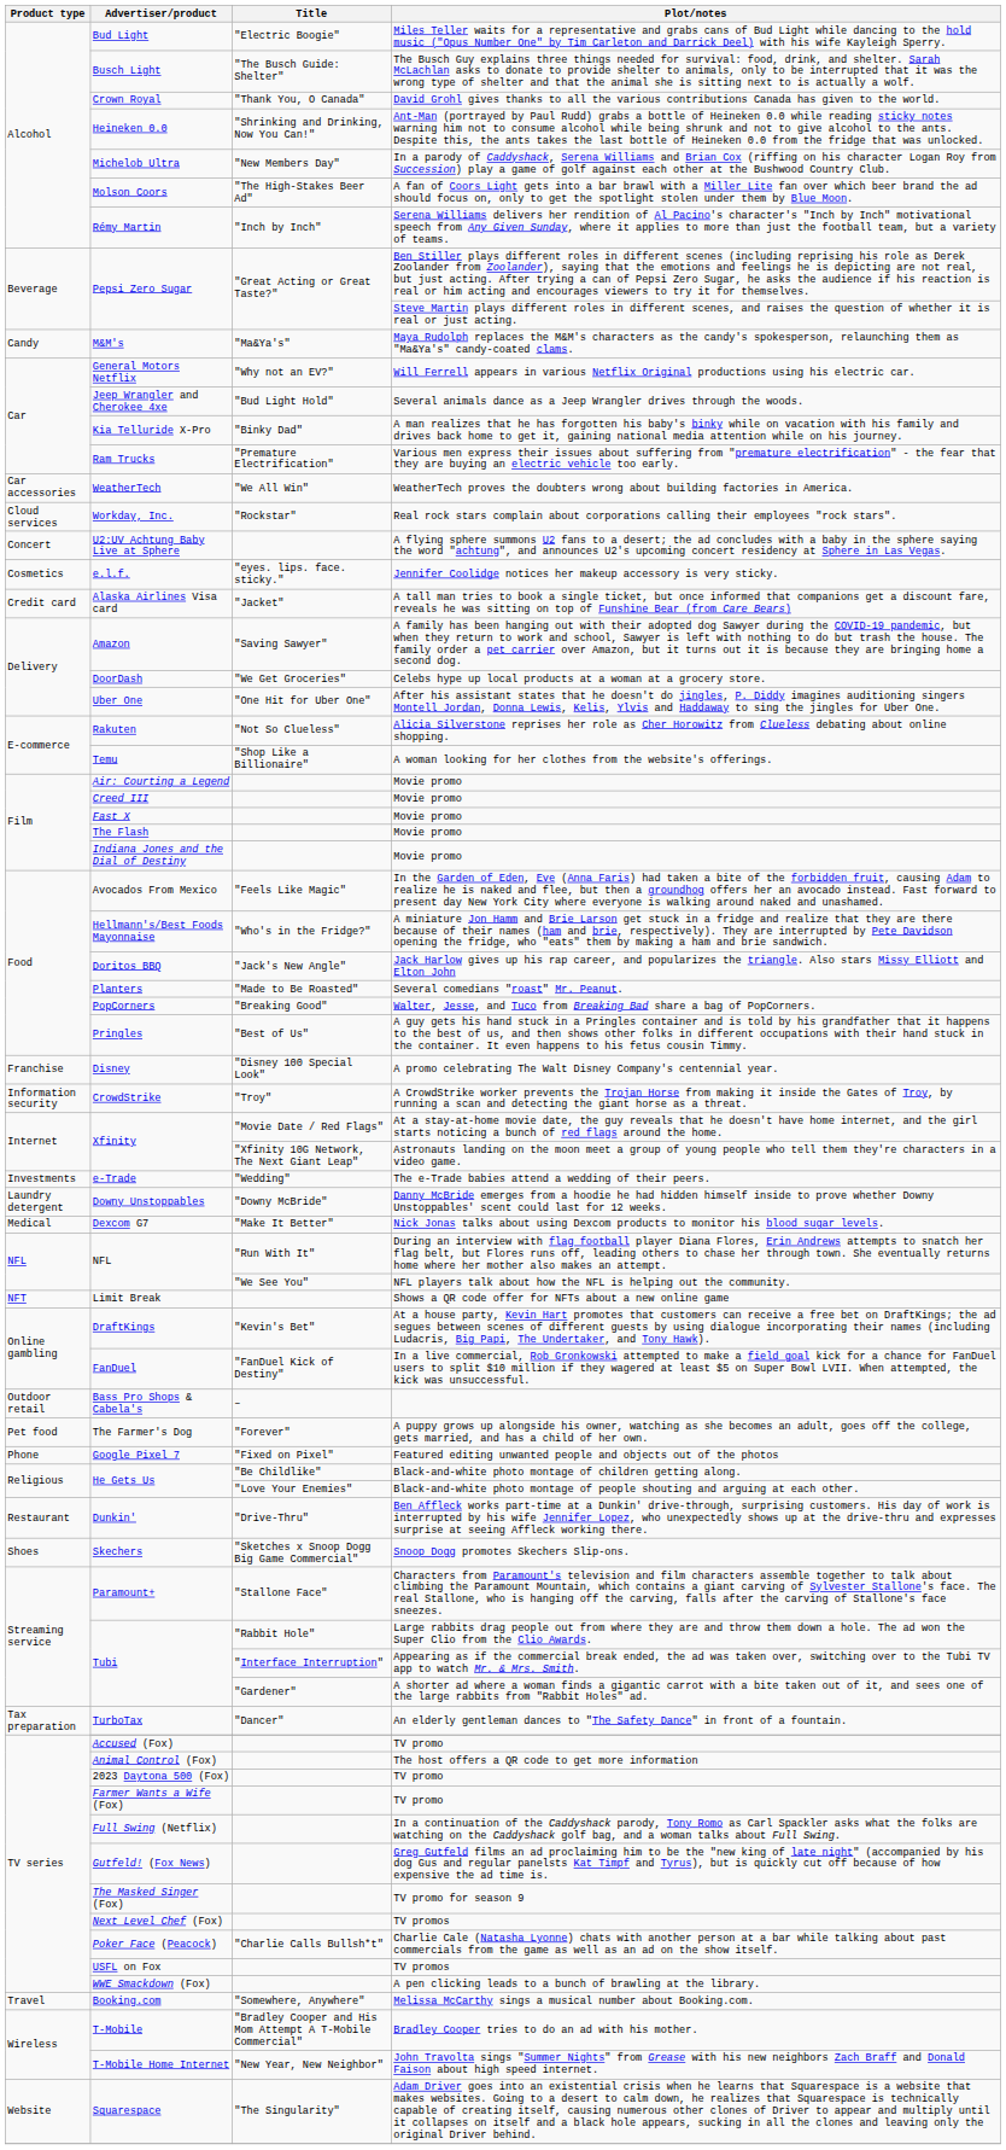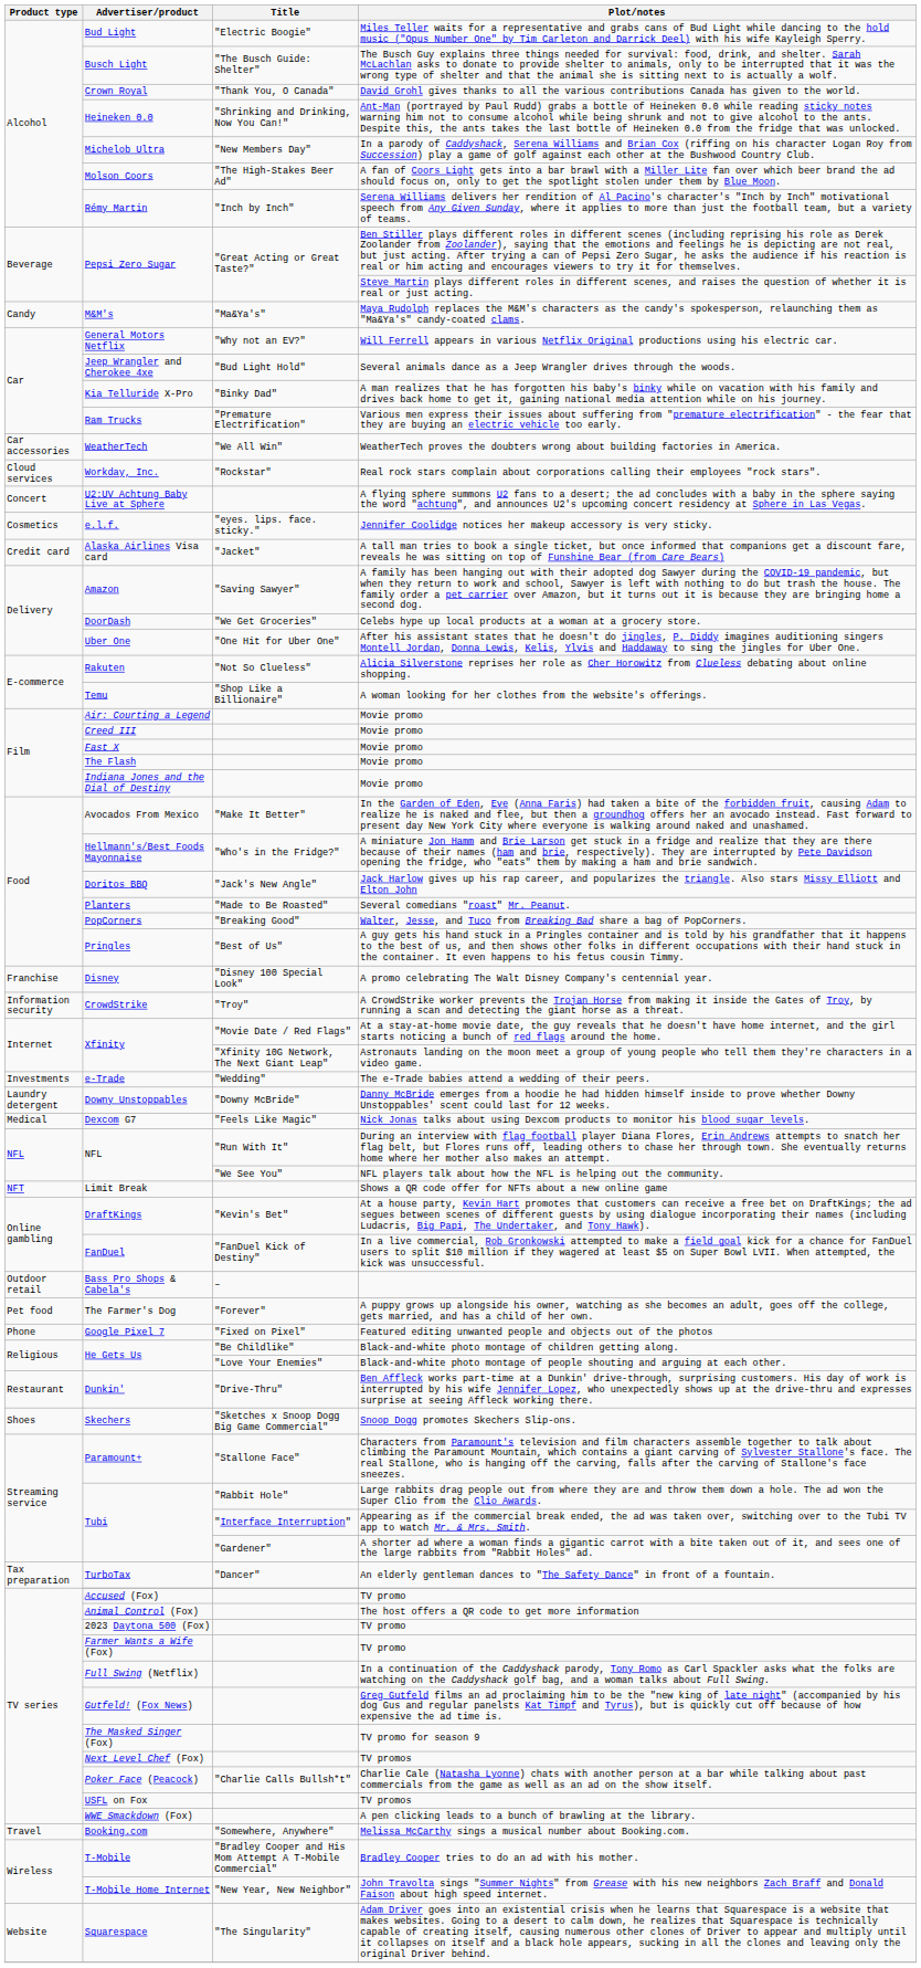 <table class="wikitable">
 <tr>
 <th>Product type</th>
 <th>Advertiser/product</th>
 <th>Title</th>
 <th>Plot/notes</th>
 </tr>
 <tr>
 <td rowspan=7>Alcohol</td>
 <td><a href='#'>Bud Light</a></td>
 <td>"Electric Boogie"</td>
 <td><a href='#'>Miles Teller</a> waits for a representative and grabs cans of Bud Light while dancing to the <a href='#'>hold music ("Opus Number One" by Tim Carleton and Darrick Deel)</a> with his wife Kayleigh Sperry.</td>
 </tr>
 <tr>
 <td><a href='#'>Busch Light</a></td>
 <td>"The Busch Guide: Shelter"</td>
 <td>The Busch Guy explains three things needed for survival: food, drink, and shelter. <a href='#'>Sarah McLachlan</a> asks to donate to provide shelter to animals, only to be interrupted that it was the wrong type of shelter and that the animal she is sitting next to is actually a wolf.</td>
 </tr>
 <tr>
 <td><a href='#'>Crown Royal</a></td>
 <td>"Thank You, O Canada"</td>
 <td><a href='#'>David Grohl</a> gives thanks to all the various contributions Canada has given to the world.</td>
 </tr>
 <tr>
 <td><a href='#'>Heineken 0.0</a></td>
 <td>"Shrinking and Drinking, Now You Can!"</td>
 <td><a href='#'>Ant-Man</a> (portrayed by Paul Rudd) grabs a bottle of Heineken 0.0 while reading <a href='#'>sticky notes</a> warning him not to consume alcohol while being shrunk and not to give alcohol to the ants. Despite this, the ants takes the last bottle of Heineken 0.0 from the fridge that was unlocked.</td>
 </tr>
 <tr>
 <td><a href='#'>Michelob Ultra</a></td>
 <td>"New Members Day"</td>
 <td>In a parody of <em><a href='#'>Caddyshack</a></em>, <a href='#'>Serena Williams</a> and <a href='#'>Brian Cox</a> (riffing on his character Logan Roy from <em><a href='#'>Succession</a></em>) play a game of golf against each other at the Bushwood Country Club.</td>
 </tr>
 <tr>
 <td><a href='#'>Molson Coors</a></td>
 <td>"The High-Stakes Beer Ad"</td>
 <td>A fan of <a href='#'>Coors Light</a> gets into a bar brawl with a <a href='#'>Miller Lite</a> fan over which beer brand the ad should focus on, only to get the spotlight stolen under them by <a href='#'>Blue Moon</a>. </td>
 </tr>
 <tr>
 <td><a href='#'>Rémy Martin</a></td>
 <td>"Inch by Inch"</td>
 <td><a href='#'>Serena Williams</a> delivers her rendition of <a href='#'>Al Pacino</a>'s character's "Inch by Inch" motivational speech from <em><a href='#'>Any Given Sunday</a></em>, where it applies to more than just the football team, but a variety of teams.</td>
 </tr>
 <tr>
 <td rowspan="2">Beverage</td>
 <td rowspan="2"><a href='#'>Pepsi Zero Sugar</a></td>
 <td rowspan="2">"Great Acting or Great Taste?"</td>
 <td><a href='#'>Ben Stiller</a> plays different roles in different scenes (including reprising his role as Derek Zoolander from <em><a href='#'>Zoolander</a></em>), saying that the emotions and feelings he is depicting are not real, but just acting. After trying a can of Pepsi Zero Sugar, he asks the audience if his reaction is real or him acting and encourages viewers to try it for themselves. </td>
 </tr>
 <tr>
 <td><a href='#'>Steve Martin</a> plays different roles in different scenes, and raises the question of whether it is real or just acting.</td>
 </tr>
 <tr>
 <td>Candy</td>
 <td><a href='#'>M&M's</a></td>
 <td>"Ma&Ya's"</td>
 <td><a href='#'>Maya Rudolph</a> replaces the M&M's characters as the candy's spokesperson, relaunching them as "Ma&Ya's" candy-coated <a href='#'>clams</a>.</td>
 </tr>
 <tr>
 <td rowspan="4">Car</td>
 <td><a href='#'>General Motors</a> <br> <a href='#'>Netflix</a></td>
 <td>"Why not an EV?"</td>
 <td><a href='#'>Will Ferrell</a> appears in various <a href='#'>Netflix Original</a> productions using his electric car.</td>
 </tr>
 <tr>
 <td><a href='#'>Jeep Wrangler</a> and <a href='#'>Cherokee 4xe</a></td>
 <td>"Bud Light Hold"</td>
 <td>Several animals dance as a Jeep Wrangler drives through the woods.</td>
 </tr>
 <tr>
 <td><a href='#'>Kia Telluride</a> X-Pro</td>
 <td>"Binky Dad"</td>
 <td>A man realizes that he has forgotten his baby's <a href='#'>binky</a> while on vacation with his family and drives back home to get it, gaining national media attention while on his journey. </td>
 </tr>
 <tr>
 <td><a href='#'>Ram Trucks</a></td>
 <td>"Premature Electrification"</td>
 <td>Various men express their issues about suffering from "<a href='#'>premature electrification</a>" - the fear that they are buying an <a href='#'>electric vehicle</a> too early.</td>
 </tr>
 <tr>
 <td>Car accessories</td>
 <td><a href='#'>WeatherTech</a></td>
 <td>"We All Win"</td>
 <td>WeatherTech proves the doubters wrong about building factories in America.</td>
 </tr>
 <tr>
 <td>Cloud services</td>
 <td><a href='#'>Workday, Inc.</a></td>
 <td>"Rockstar"</td>
 <td>Real rock stars complain about corporations calling their employees "rock stars".</td>
 </tr>
 <tr>
 <td>Concert</td>
 <td><a href='#'>U2:UV Achtung Baby Live at Sphere</a></td>
 <td></td>
 <td>A flying sphere summons <a href='#'>U2</a> fans to a desert; the ad concludes with a baby in the sphere saying the word "<a href='#'>achtung</a>", and announces U2's upcoming concert residency at <a href='#'>Sphere in Las Vegas</a>.</td>
 </tr>
 <tr>
 <td>Cosmetics</td>
 <td><a href='#'>e.l.f.</a></td>
 <td>"eyes. lips. face. sticky."</td>
 <td><a href='#'>Jennifer Coolidge</a> notices her makeup accessory is very sticky.</td>
 </tr>
 <tr>
 <td>Credit card</td>
 <td><a href='#'>Alaska Airlines</a> Visa card</td>
 <td>"Jacket"</td>
 <td>A tall man tries to book a single ticket, but once informed that companions get a discount fare, reveals he was sitting on top of <a href='#'>Funshine Bear (from <em>Care Bears</em>)</a></td>
 </tr>
 <tr>
 <td rowspan="3">Delivery</td>
 <td><a href='#'>Amazon</a></td>
 <td>"Saving Sawyer"</td>
 <td>A family has been hanging out with their adopted dog Sawyer during the <a href='#'>COVID-19 pandemic</a>, but when they return to work and school, Sawyer is left with nothing to do but trash the house. The family order a <a href='#'>pet carrier</a> over Amazon, but it turns out it is because they are bringing home a second dog.</td>
 </tr>
 <tr>
 <td><a href='#'>DoorDash</a></td>
 <td>"We Get Groceries"</td>
 <td>Celebs hype up local products at a woman at a grocery store.</td>
 </tr>
 <tr>
 <td><a href='#'>Uber One</a></td>
 <td>"One Hit for Uber One"</td>
 <td>After his assistant states that he doesn't do <a href='#'>jingles</a>, <a href='#'>P. Diddy</a> imagines auditioning singers <a href='#'>Montell Jordan</a>, <a href='#'>Donna Lewis</a>, <a href='#'>Kelis</a>, <a href='#'>Ylvis</a> and <a href='#'>Haddaway</a> to sing the jingles for Uber One.</td>
 </tr>
 <tr>
 <td rowspan="2">E-commerce</td>
 <td><a href='#'>Rakuten</a></td>
 <td>"Not So Clueless"</td>
 <td><a href='#'>Alicia Silverstone</a> reprises her role as <a href='#'>Cher Horowitz</a> from <em><a href='#'>Clueless</a></em> debating about online shopping. </td>
 </tr>
 <tr>
 <td><a href='#'>Temu</a></td>
 <td>"Shop Like a Billionaire"</td>
 <td>A woman looking for her clothes from the website's offerings.</td>
 </tr>
 <tr>
 <td rowspan=5>Film</td>
 <td><em><a href='#'>Air: Courting a Legend</a></em></td>
 <td></td>
 <td>Movie promo</td>
 </tr>
 <tr>
 <td><em><a href='#'>Creed III</a></em></td>
 <td></td>
 <td>Movie promo</td>
 </tr>
 <tr>
 <td><em><a href='#'>Fast X</a></em></td>
 <td></td>
 <td>Movie promo</td>
 </tr>
 <tr>
 <td><em><a href='#'></em>The Flash<em></a></em></td>
 <td></td>
 <td>Movie promo</td>
 </tr>
 <tr>
 <td><em><a href='#'>Indiana Jones and the Dial of Destiny</a></em></td>
 <td></td>
 <td>Movie promo</td>
 </tr>
 <tr>
 <td rowspan="6">Food</td>
 <td>Avocados From Mexico</td>
-<td>"Feels Like Magic"</td>
+<td>"Make It Better"</td>
 <td>In the <a href='#'>Garden of Eden</a>, <a href='#'>Eve</a> (<a href='#'>Anna Faris</a>) had taken a bite of the <a href='#'>forbidden fruit</a>, causing <a href='#'>Adam</a> to realize he is naked and flee, but then a <a href='#'>groundhog</a> offers her an avocado instead. Fast forward to present day New York City where everyone is walking around naked and unashamed.</td>
 </tr>
 <tr>
 <td><a href='#'>Hellmann's/Best Foods Mayonnaise</a></td>
 <td>"Who's in the Fridge?"</td>
 <td>A miniature <a href='#'>Jon Hamm</a> and <a href='#'>Brie Larson</a> get stuck in a fridge and realize that they are there because of their names (<a href='#'>ham</a> and <a href='#'>brie</a>, respectively). They are interrupted by <a href='#'>Pete Davidson</a> opening the fridge, who "eats" them by making a ham and brie sandwich.</td>
 </tr>
 <tr>
 <td><a href='#'>Doritos BBQ</a></td>
 <td>"Jack's New Angle"</td>
 <td><a href='#'>Jack Harlow</a> gives up his rap career, and popularizes the <a href='#'>triangle</a>. Also stars <a href='#'>Missy Elliott</a> and <a href='#'>Elton John</a></td>
 </tr>
 <tr>
 <td><a href='#'>Planters</a></td>
 <td>"Made to Be Roasted"</td>
 <td>Several comedians "<a href='#'>roast</a>" <a href='#'>Mr. Peanut</a>.</td>
 </tr>
 <tr>
 <td><a href='#'>PopCorners</a></td>
 <td>"Breaking Good"</td>
 <td><a href='#'>Walter</a>, <a href='#'>Jesse</a>, and <a href='#'>Tuco</a> from <em><a href='#'>Breaking Bad</a></em>  share a bag of PopCorners.</td>
 </tr>
 <tr>
 <td><a href='#'>Pringles</a></td>
 <td>"Best of Us"</td>
 <td>A guy gets his hand stuck in a Pringles container and is told by his grandfather that it happens to the best of us, and then shows other folks in different occupations with their hand stuck in the container. It even happens to his fetus cousin Timmy.</td>
 </tr>
 <tr>
 <td>Franchise</td>
 <td><a href='#'>Disney</a></td>
 <td>"Disney 100 Special Look"</td>
 <td>A promo celebrating The Walt Disney Company's centennial year.</td>
 </tr>
 <tr>
 <td>Information security</td>
 <td><a href='#'>CrowdStrike</a></td>
 <td>"Troy"</td>
 <td>A CrowdStrike worker prevents the <a href='#'>Trojan Horse</a> from making it inside the Gates of <a href='#'>Troy</a>, by running a scan and detecting the giant horse as a threat.</td>
 </tr>
 <tr>
 <td rowspan="2">Internet</td>
 <td rowspan="2"><a href='#'>Xfinity</a></td>
 <td>"Movie Date / Red Flags"</td>
 <td>At a stay-at-home movie date, the guy reveals that he doesn't have home internet, and the girl starts noticing a bunch of <a href='#'>red flags</a> around the home.</td>
 </tr>
 <tr>
 <td>"Xfinity 10G Network, The Next Giant Leap"</td>
 <td>Astronauts landing on the moon meet a group of young people who tell them they're characters in a video game.</td>
 </tr>
 <tr>
 <td>Investments</td>
 <td><a href='#'>e-Trade</a></td>
 <td>"Wedding"</td>
 <td>The e-Trade babies attend a wedding of their peers.</td>
 </tr>
 <tr>
 <td>Laundry detergent</td>
 <td><a href='#'>Downy Unstoppables</a></td>
 <td>"Downy McBride"</td>
 <td><a href='#'>Danny McBride</a> emerges from a hoodie he had hidden himself inside to prove whether Downy Unstoppables' scent could last for 12 weeks.</td>
 </tr>
 <tr>
 <td>Medical</td>
 <td><a href='#'>Dexcom</a> G7</td>
-<td>"Make It Better"</td>
+<td>"Feels Like Magic"</td>
 <td><a href='#'>Nick Jonas</a> talks about using Dexcom products to monitor his <a href='#'>blood sugar levels</a>.</td>
 </tr>
 <tr>
 <td rowspan=2><a href='#'>NFL</a></td>
 <td rowspan=2>NFL</td>
 <td>"Run With It"</td>
 <td>During an interview with <a href='#'>flag football</a> player Diana Flores, <a href='#'>Erin Andrews</a> attempts to snatch her flag belt, but Flores runs off, leading others to chase her through town. She eventually returns home where her mother also makes an attempt.</td>
 </tr>
 <tr>
 <td>"We See You"</td>
 <td>NFL players talk about how the NFL is helping out the community.</td>
 </tr>
 <tr>
 <td><a href='#'>NFT</a></td>
 <td>Limit Break</td>
 <td></td>
 <td>Shows a QR code offer for NFTs about a new online game</td>
 </tr>
 <tr>
 <td rowspan=2>Online gambling</td>
 <td><a href='#'>DraftKings</a></td>
 <td>"Kevin's Bet"</td>
 <td>At a house party, <a href='#'>Kevin Hart</a> promotes that customers can receive a free bet on DraftKings; the ad segues between scenes of different guests by using dialogue incorporating their names (including Ludacris, <a href='#'>Big Papi</a>, <a href='#'>The Undertaker</a>, and <a href='#'>Tony Hawk</a>).</td>
 </tr>
 <tr>
 <td><a href='#'>FanDuel</a></td>
 <td>"FanDuel Kick of Destiny"</td>
 <td>In a live commercial, <a href='#'>Rob Gronkowski</a> attempted to make a <a href='#'>field goal</a> kick for a chance for FanDuel users to split $10 million if they wagered at least $5 on Super Bowl LVII. When attempted, the kick was unsuccessful.</td>
 </tr>
 <tr>
 <td>Outdoor retail</td>
 <td><a href='#'>Bass Pro Shops</a> & <a href='#'>Cabela's</a></td>
 <td>–</td>
 <td></td>
 </tr>
 <tr>
 <td>Pet food</td>
 <td>The Farmer's Dog</td>
 <td>"Forever"</td>
 <td>A puppy grows up alongside his owner, watching as she becomes an adult, goes off the college, gets married, and has a child of her own.</td>
 </tr>
 <tr>
 <td>Phone</td>
 <td><a href='#'>Google Pixel 7</a></td>
 <td>"Fixed on Pixel"</td>
 <td>Featured editing unwanted people and objects out of the photos</td>
 </tr>
 <tr>
 <td rowspan="2">Religious</td>
 <td rowspan="2"><a href='#'>He Gets Us</a></td>
 <td>"Be Childlike"</td>
 <td>Black-and-white photo montage of children getting along.</td>
 </tr>
 <tr>
 <td>"Love Your Enemies"</td>
 <td>Black-and-white photo montage of people shouting and arguing at each other.</td>
 </tr>
 <tr>
 <td>Restaurant</td>
 <td><a href='#'>Dunkin'</a></td>
 <td>"Drive-Thru"</td>
 <td><a href='#'>Ben Affleck</a> works part-time at a Dunkin' drive-through, surprising customers. His day of work is interrupted by his wife <a href='#'>Jennifer Lopez</a>, who unexpectedly shows up at the drive-thru and expresses surprise at seeing Affleck working there.</td>
 </tr>
 <tr>
 <td>Shoes</td>
 <td><a href='#'>Skechers</a></td>
 <td>"Sketches x Snoop Dogg Big Game Commercial"</td>
 <td><a href='#'>Snoop Dogg</a> promotes Skechers Slip-ons.</td>
 </tr>
 <tr>
 <td rowspan="4">Streaming service</td>
 <td><a href='#'>Paramount+</a></td>
 <td>"Stallone Face"</td>
 <td>Characters from <a href='#'>Paramount's</a> television and film characters assemble together to talk about climbing the Paramount Mountain, which contains a giant carving of <a href='#'>Sylvester Stallone</a>'s face. The real Stallone, who is hanging off the carving, falls after the carving of Stallone's face sneezes.</td>
 </tr>
 <tr>
 <td rowspan="3"><a href='#'>Tubi</a></td>
 <td>"Rabbit Hole"</td>
 <td>Large rabbits drag people out from where they are and throw them down a hole. The ad won the Super Clio from the <a href='#'>Clio Awards</a>.</td>
 </tr>
 <tr>
 <td>"<a href='#'>Interface Interruption</a>"</td>
 <td>Appearing as if the commercial break ended, the ad was taken over, switching over to the Tubi TV app to watch <em><a href='#'>Mr. & Mrs. Smith</a></em>.</td>
 </tr>
 <tr>
 <td>"Gardener"</td>
 <td>A shorter ad where a woman finds a gigantic carrot with a bite taken out of it, and sees one of the large rabbits from "Rabbit Holes" ad.</td>
 </tr>
 <tr>
 <td>Tax preparation</td>
 <td><a href='#'>TurboTax</a></td>
 <td>"Dancer"</td>
 <td>An elderly gentleman dances to "<a href='#'>The Safety Dance</a>" in front of a fountain.</td>
 </tr>
 <tr>
 <td rowspan="12">TV series</td>
 </tr>
 <tr>
 <td><em><a href='#'>Accused</a></em> (Fox)</td>
 <td></td>
 <td>TV promo</td>
 </tr>
 <tr>
 <td><em><a href='#'>Animal Control</a></em> (Fox)</td>
 <td></td>
 <td>The host offers a QR code to get more information </td>
 </tr>
 <tr>
 <td>2023 <a href='#'>Daytona 500</a> (Fox)</td>
 <td></td>
 <td>TV promo</td>
 </tr>
 <tr>
 <td><em><a href='#'>Farmer Wants a Wife</a></em> (Fox)</td>
 <td></td>
 <td>TV promo</td>
 </tr>
 <tr>
 <td><em><a href='#'>Full Swing</a></em> (Netflix)</td>
 <td></td>
 <td>In a continuation of the <em>Caddyshack</em> parody, <a href='#'>Tony Romo</a> as Carl Spackler asks what the folks are watching on the <em>Caddyshack</em> golf bag, and a woman talks about <em>Full Swing</em>.</td>
 </tr>
 <tr>
 <td><em><a href='#'>Gutfeld!</a></em> (<a href='#'>Fox News</a>)</td>
 <td></td>
 <td><a href='#'>Greg Gutfeld</a> films an ad proclaiming him to be the "new king of <a href='#'>late night</a>" (accompanied by his dog Gus and regular panelsts <a href='#'>Kat Timpf</a> and <a href='#'>Tyrus</a>), but is quickly cut off because of how expensive the ad time is.</td>
 </tr>
 <tr>
 <td><em><a href='#'>The Masked Singer</a></em> (Fox)</td>
 <td></td>
 <td>TV promo for season 9</td>
 </tr>
 <tr>
 <td><em><a href='#'>Next Level Chef</a></em> (Fox)</td>
 <td></td>
 <td>TV promos</td>
 </tr>
 <tr>
 <td><em><a href='#'>Poker Face</a></em> (<a href='#'>Peacock</a>)</td>
 <td>"Charlie Calls Bullsh*t"</td>
 <td>Charlie Cale (<a href='#'>Natasha Lyonne</a>) chats with another person at a bar while talking about past commercials from the game as well as an ad on the show itself.</td>
 </tr>
 <tr>
 <td><a href='#'>USFL</a> on Fox</td>
 <td></td>
 <td>TV promos</td>
 </tr>
 <tr>
 <td><em><a href='#'>WWE Smackdown</a></em> (Fox)</td>
 <td></td>
 <td>A pen clicking leads to a bunch of brawling at the library. </td>
 </tr>
 <tr>
 <td>Travel</td>
 <td><a href='#'>Booking.com</a></td>
 <td>"Somewhere, Anywhere"</td>
 <td><a href='#'>Melissa McCarthy</a> sings a musical number about Booking.com.</td>
 </tr>
 <tr>
 <td rowspan="2">Wireless</td>
 <td><a href='#'>T-Mobile</a></td>
 <td>"Bradley Cooper and His Mom Attempt A T-Mobile Commercial"</td>
 <td><a href='#'>Bradley Cooper</a> tries to do an ad with his mother.</td>
 </tr>
 <tr>
 <td><a href='#'>T-Mobile Home Internet</a></td>
 <td>"New Year, New Neighbor"</td>
 <td><a href='#'>John Travolta</a> sings "<a href='#'>Summer Nights</a>" from <em><a href='#'>Grease</a></em> with his new neighbors <a href='#'>Zach Braff</a> and <a href='#'>Donald Faison</a> about high speed internet.</td>
 </tr>
 <tr>
 <td>Website</td>
 <td><a href='#'>Squarespace</a></td>
 <td>"The Singularity"</td>
 <td><a href='#'>Adam Driver</a> goes into an existential crisis when he learns that Squarespace is a website that makes websites. Going to a desert to calm down, he realizes that Squarespace is technically capable of creating itself, causing numerous other clones of Driver to appear and multiply until it collapses on itself and a black hole appears, sucking in all the clones and leaving only the original Driver behind.</td>
 </tr>
 <tr>
 </tr>
 </table>
